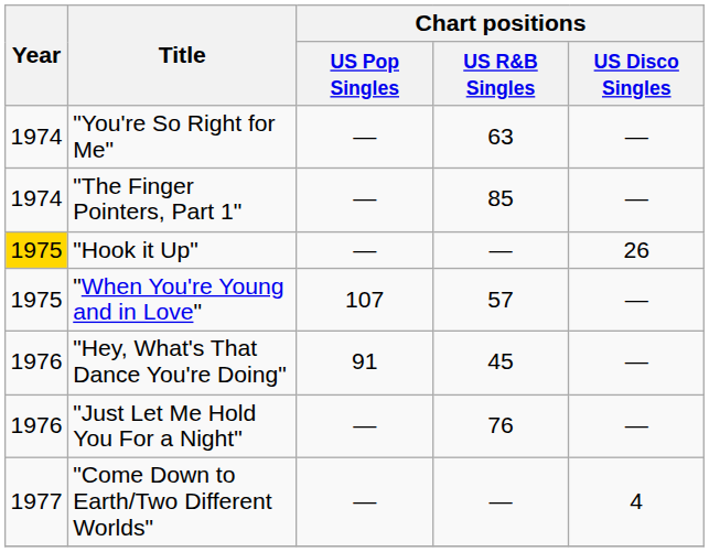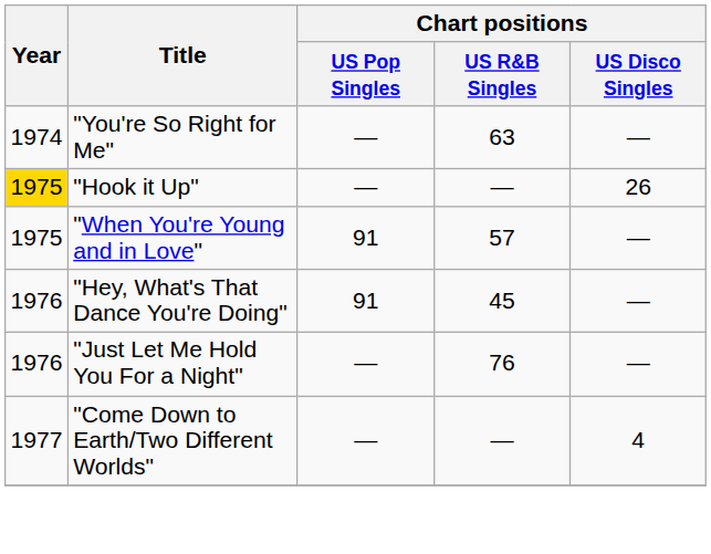 <table class="wikitable">
 <tr>
 <th width="28" rowspan="2">Year</th>
 <th width="150" rowspan="2">Title</th>
 <th colspan="3">Chart positions</th>
 </tr>
 <tr>
 <th width="86"><small><a href='#'>US Pop Singles</a></small></th>
 <th width="86"><small><a href='#'>US R&B Singles</a></small></th>
 <th width="86"><small><a href='#'>US Disco Singles</a></small></th>
 </tr>
 <tr>
 <td>1974</td>
 <td>"You're So Right for Me"</td>
 <td align="center">—</td>
 <td align="center">63</td>
 <td align="center">—</td>
 </tr>
 <tr>
-<td>1974</td>
-<td>"The Finger Pointers, Part 1"</td>
-<td align="center">—</td>
-<td align="center">85</td>
-<td align="center">—</td>
-</tr>
-<tr>
 <td style="background: gold;">1975</td>
 <td>"Hook it Up"</td>
 <td align="center">—</td>
 <td align="center">—</td>
 <td align="center">26</td>
 </tr>
 <tr>
 <td>1975</td>
 <td>"<a href='#'>When You're Young and in Love</a>"</td>
-<td align="center">107</td>
+<td align="center">91</td>
 <td align="center">57</td>
 <td align="center">—</td>
 </tr>
 <tr>
 <td>1976</td>
 <td>"Hey, What's That Dance You're Doing"</td>
 <td align="center">91</td>
 <td align="center">45</td>
 <td align="center">—</td>
 </tr>
 <tr>
 <td>1976</td>
 <td>"Just Let Me Hold You For a Night"</td>
 <td align="center">—</td>
 <td align="center">76</td>
 <td align="center">—</td>
 </tr>
 <tr>
 <td>1977</td>
 <td>"Come Down to Earth/Two Different Worlds"</td>
 <td align="center">—</td>
 <td align="center">—</td>
 <td align="center">4</td>
 </tr>
 <tr>
 </tr>
 </table>
